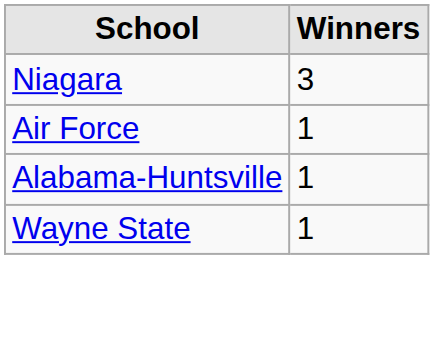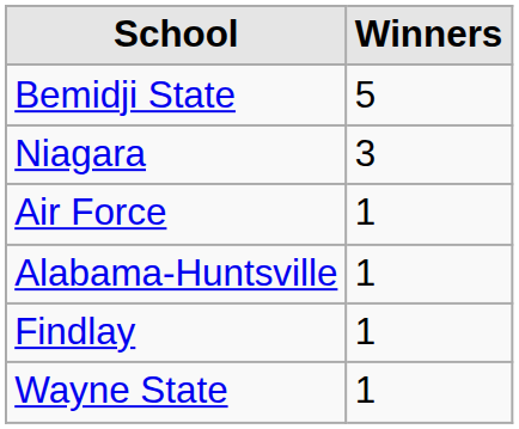 <table class="wikitable">
 <tr>
 <th style="background:#e5e5e5;">School</th>
 <th style="background:#e5e5e5;">Winners</th>
+</tr>
+<tr>
+<td><a href='#'>Bemidji State</a></td>
+<td>5</td>
 </tr>
 <tr>
 <td><a href='#'>Niagara</a></td>
 <td>3</td>
 </tr>
 <tr>
 <td><a href='#'>Air Force</a></td>
 <td>1</td>
 </tr>
 <tr>
 <td><a href='#'>Alabama-Huntsville</a></td>
 <td>1</td>
 </tr>
 <tr>
+<td><a href='#'>Findlay</a></td>
+<td>1</td>
+</tr>
+<tr>
 <td><a href='#'>Wayne State</a></td>
 <td>1</td>
 </tr>
 </table>
